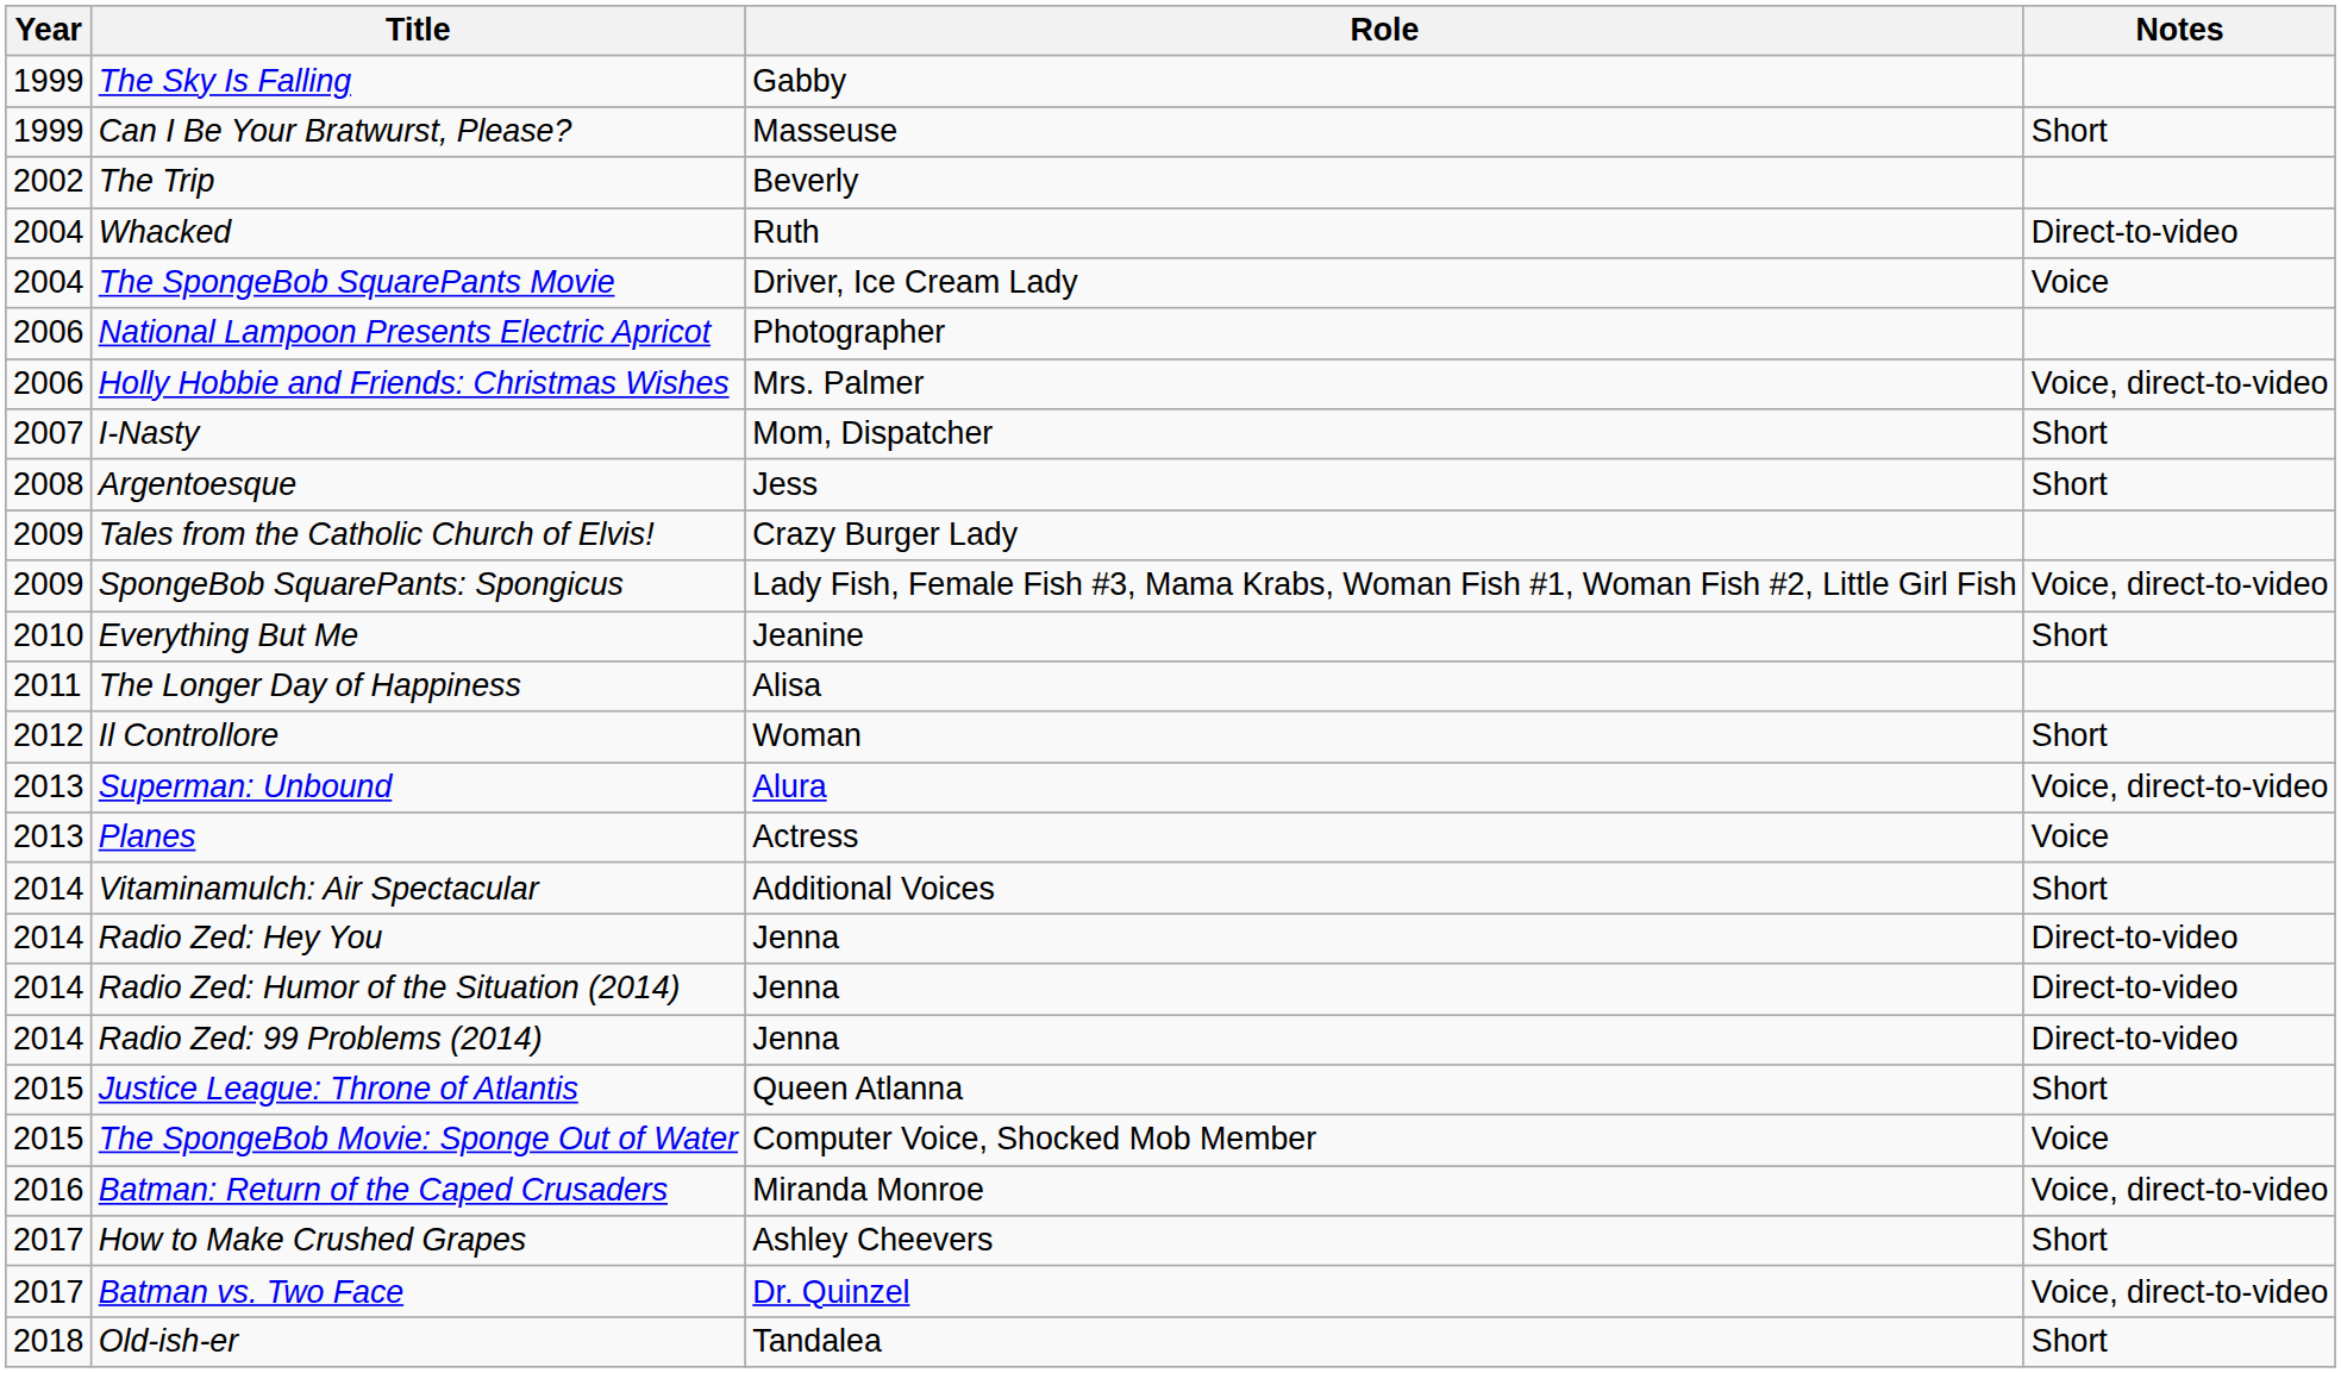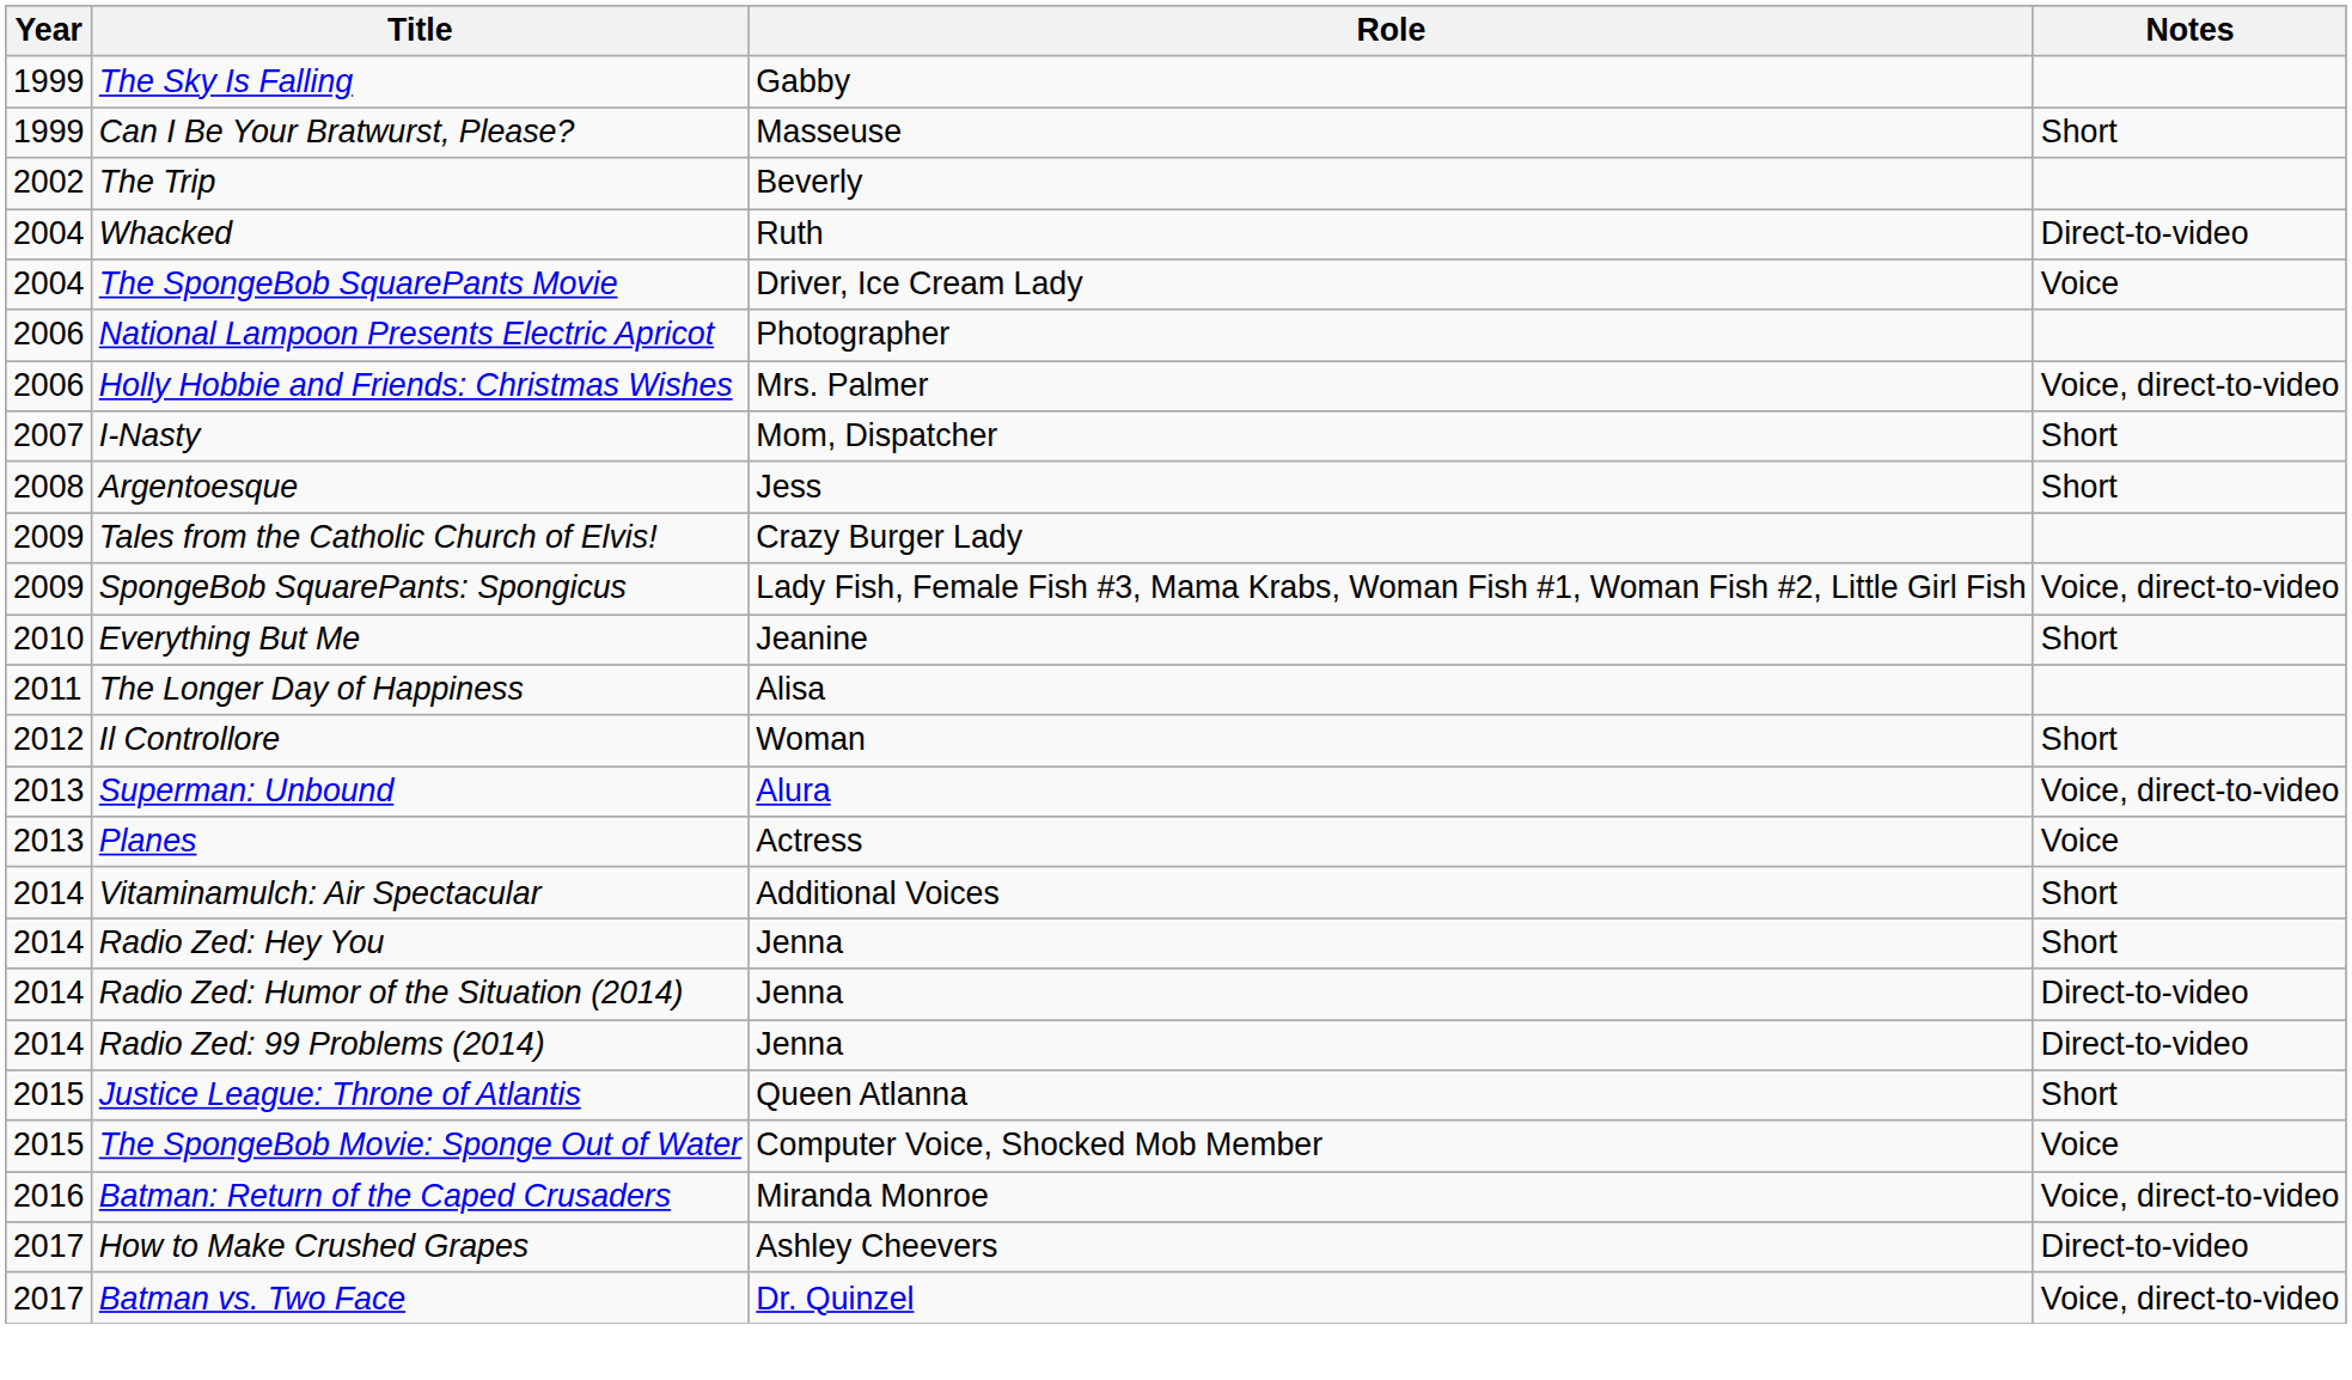 <table class="wikitable sortable">
 <tr>
 <th scope="col">Year</th>
 <th scope="col">Title</th>
 <th scope="col">Role</th>
 <th scope="col" class="unsortable">Notes</th>
 </tr>
 <tr>
 <td>1999</td>
 <td><a href='#'><em>The Sky Is Falling</em></a></td>
 <td>Gabby</td>
 <td></td>
 </tr>
 <tr>
 <td>1999</td>
 <td><em>Can I Be Your Bratwurst, Please?</em></td>
 <td>Masseuse</td>
 <td>Short</td>
 </tr>
 <tr>
 <td>2002</td>
 <td><em>The Trip</em></td>
 <td>Beverly</td>
 <td></td>
 </tr>
 <tr>
 <td>2004</td>
 <td><em>Whacked</em></td>
 <td>Ruth</td>
 <td>Direct-to-video</td>
 </tr>
 <tr>
 <td>2004</td>
 <td><em><a href='#'>The SpongeBob SquarePants Movie</a></em></td>
 <td>Driver, Ice Cream Lady</td>
 <td>Voice</td>
 </tr>
 <tr>
 <td>2006</td>
 <td><a href='#'><em>National Lampoon Presents Electric Apricot</em></a></td>
 <td>Photographer</td>
 <td></td>
 </tr>
 <tr>
 <td>2006</td>
 <td><em><a href='#'>Holly Hobbie and Friends: Christmas Wishes</a></em></td>
 <td>Mrs. Palmer</td>
 <td>Voice, direct-to-video</td>
 </tr>
 <tr>
 <td>2007</td>
 <td><em>I-Nasty</em></td>
 <td>Mom, Dispatcher</td>
 <td>Short</td>
 </tr>
 <tr>
 <td>2008</td>
 <td><em>Argentoesque</em></td>
 <td>Jess</td>
 <td>Short</td>
 </tr>
 <tr>
 <td>2009</td>
 <td><em>Tales from the Catholic Church of Elvis!</em></td>
 <td>Crazy Burger Lady</td>
 <td></td>
 </tr>
 <tr>
 <td>2009</td>
 <td><em>SpongeBob SquarePants: Spongicus</em></td>
 <td>Lady Fish, Female Fish #3, Mama Krabs, Woman Fish #1, Woman Fish #2, Little Girl Fish</td>
 <td>Voice, direct-to-video</td>
 </tr>
 <tr>
 <td>2010</td>
 <td><em>Everything But Me</em></td>
 <td>Jeanine</td>
 <td>Short</td>
 </tr>
 <tr>
 <td>2011</td>
 <td><em>The Longer Day of Happiness</em></td>
 <td>Alisa</td>
 <td></td>
 </tr>
 <tr>
 <td>2012</td>
 <td><em>Il Controllore</em></td>
 <td>Woman</td>
 <td>Short</td>
 </tr>
 <tr>
 <td>2013</td>
 <td><em><a href='#'>Superman: Unbound</a></em></td>
 <td><a href='#'>Alura</a></td>
 <td>Voice, direct-to-video</td>
 </tr>
 <tr>
 <td>2013</td>
 <td><a href='#'><em>Planes</em></a></td>
 <td>Actress</td>
 <td>Voice</td>
 </tr>
 <tr>
 <td>2014</td>
 <td><em>Vitaminamulch: Air Spectacular</em></td>
 <td>Additional Voices</td>
 <td>Short</td>
 </tr>
 <tr>
 <td>2014</td>
 <td><em>Radio Zed: Hey You</em></td>
 <td>Jenna</td>
-<td>Direct-to-video</td>
+<td>Short</td>
 </tr>
 <tr>
 <td>2014</td>
 <td><em>Radio Zed: Humor of the Situation (2014)</em></td>
 <td>Jenna</td>
 <td>Direct-to-video</td>
 </tr>
 <tr>
 <td>2014</td>
 <td><em>Radio Zed: 99 Problems (2014)</em></td>
 <td>Jenna</td>
 <td>Direct-to-video</td>
 </tr>
 <tr>
 <td>2015</td>
 <td><em><a href='#'>Justice League: Throne of Atlantis</a></em></td>
 <td>Queen Atlanna</td>
 <td>Short</td>
 </tr>
 <tr>
 <td>2015</td>
 <td><em><a href='#'>The SpongeBob Movie: Sponge Out of Water</a></em></td>
 <td>Computer Voice, Shocked Mob Member</td>
 <td>Voice</td>
 </tr>
 <tr>
 <td>2016</td>
 <td><em><a href='#'>Batman: Return of the Caped Crusaders</a></em></td>
 <td>Miranda Monroe</td>
 <td>Voice, direct-to-video</td>
 </tr>
 <tr>
 <td>2017</td>
 <td><em>How to Make Crushed Grapes</em></td>
 <td>Ashley Cheevers</td>
-<td>Short</td>
+<td>Direct-to-video</td>
 </tr>
 <tr>
 <td>2017</td>
 <td><a href='#'><em>Batman vs. Two Face</em></a></td>
 <td><a href='#'>Dr. Quinzel</a></td>
 <td>Voice, direct-to-video</td>
 </tr>
-<tr>
-<td>2018</td>
-<td><em>Old-ish-er</em></td>
-<td>Tandalea</td>
-<td>Short</td>
-</tr>
 </table>
